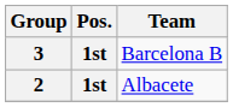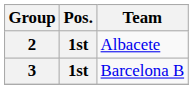 <table class="wikitable">
 <tr>
 <th>Group</th>
 <th>Pos.</th>
 <th>Team</th>
 </tr>
 <tr>
+<th>2</th>
+<th>1st</th>
+<td><a href='#'>Albacete</a></td>
+</tr>
+<tr>
 <th>3</th>
 <th>1st</th>
 <td><a href='#'>Barcelona B</a></td>
 </tr>
 <tr>
-<th>2</th>
-<th>1st</th>
-<td><a href='#'>Albacete</a></td>
-</tr>
-<tr>
 </tr>
 </table>
